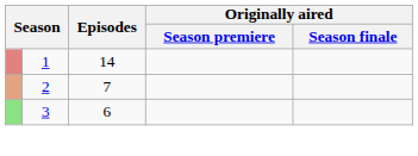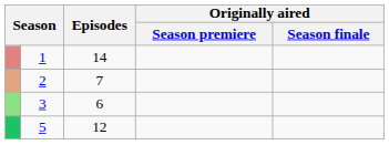 <table class="wikitable plainrowheaders" style="text-align:center;">
 <tr>
 <th scope="col" style="padding:0 8px;" colspan="2" rowspan="2">Season</th>
 <th scope="col" style="padding:0 8px;" rowspan="2">Episodes</th>
 <th scope="col" style="padding:0 80px;" colspan="2">Originally aired</th>
 </tr>
 <tr>
 <th scope="col"><a href='#'>Season premiere</a></th>
 <th scope="col"><a href='#'>Season finale</a></th>
 </tr>
 <tr>
 <td scope="row" style="background:#e38181; color:#100; width:10px;"></td>
 <td><a href='#'>1</a></td>
 <td>14</td>
 <td></td>
 <td></td>
 </tr>
 <tr>
 <td scope="row" style="background:#e2a482; color:#100; width:10px;"></td>
 <td><a href='#'>2</a></td>
 <td>7</td>
 <td></td>
 <td></td>
 </tr>
 <tr>
 <td scope="row" style="background:#8ae282; color:#100; width:10px;"></td>
 <td><a href='#'>3</a></td>
 <td>6</td>
 <td></td>
 <td></td>
 </tr>
+<tr>
+<td scope="row" style="background:#1dc262; color:#100; width:10px;"></td>
+<td><a href='#'>5</a></td>
+<td>12</td>
+<td></td>
+<td></td>
+</tr>
 </table>
